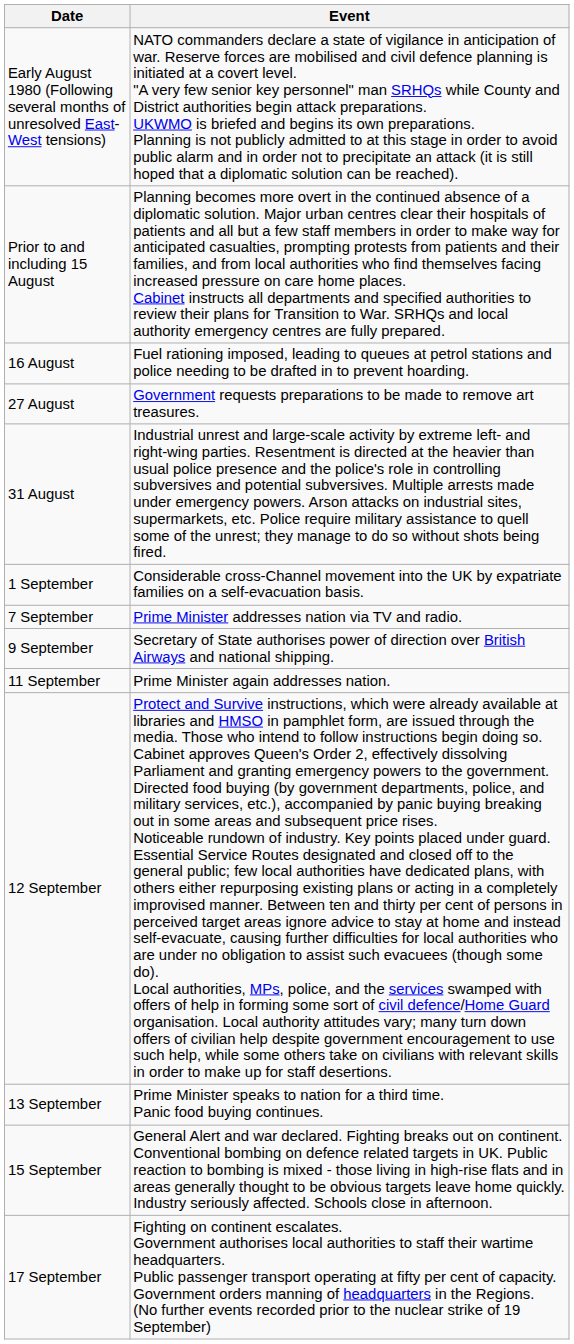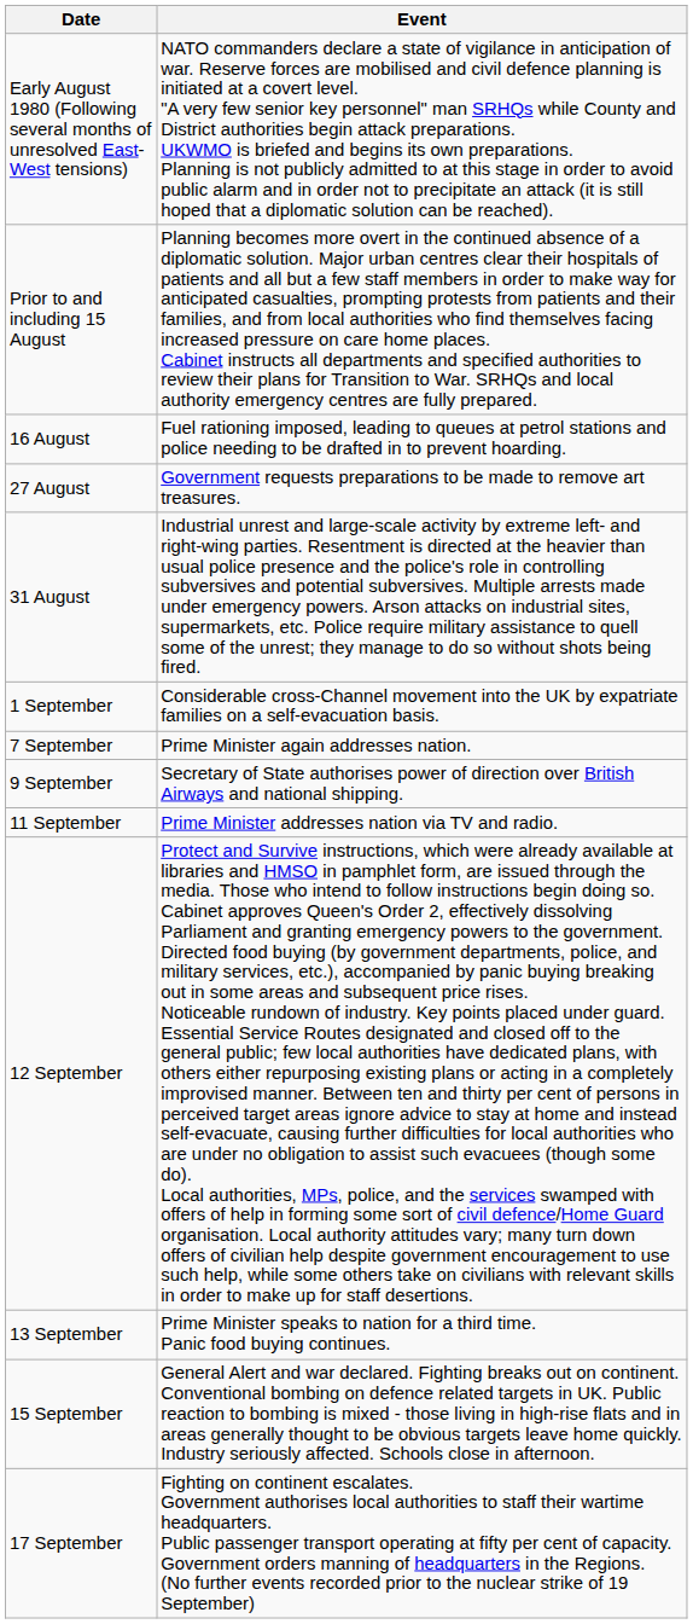 <table class="wikitable">
 <tr>
 <th>Date</th>
 <th>Event</th>
 </tr>
 <tr>
 <td>Early August 1980 (Following several months of unresolved <a href='#'>East</a>-<a href='#'>West</a> tensions)</td>
 <td>NATO commanders declare a state of vigilance in anticipation of war. Reserve forces are mobilised and civil defence planning is initiated at a covert level.<br>"A very few senior key personnel" man <a href='#'>SRHQs</a> while County and District authorities begin attack preparations.<br><a href='#'>UKWMO</a> is briefed and begins its own preparations.<br>Planning is not publicly admitted to at this stage in order to avoid public alarm and in order not to precipitate an attack (it is still hoped that a diplomatic solution can be reached).</td>
 </tr>
 <tr>
 <td>Prior to and including 15 August</td>
 <td>Planning becomes more overt in the continued absence of a diplomatic solution. Major urban centres clear their hospitals of patients and all but a few staff members in order to make way for anticipated casualties, prompting protests from patients and their families, and from local authorities who find themselves facing increased pressure on care home places.<br><a href='#'>Cabinet</a> instructs all departments and specified authorities to review their plans for Transition to War. SRHQs and local authority emergency centres are fully prepared.</td>
 </tr>
 <tr>
 <td>16 August</td>
 <td>Fuel rationing imposed, leading to queues at petrol stations and police needing to be drafted in to prevent hoarding.</td>
 </tr>
 <tr>
 <td>27 August</td>
 <td><a href='#'>Government</a> requests preparations to be made to remove art treasures.</td>
 </tr>
 <tr>
 <td>31 August</td>
 <td>Industrial unrest and large-scale activity by extreme left- and right-wing parties. Resentment is directed at the heavier than usual police presence and the police's role in controlling subversives and potential subversives. Multiple arrests made under emergency powers. Arson attacks on industrial sites, supermarkets, etc. Police require military assistance to quell some of the unrest; they manage to do so without shots being fired.</td>
 </tr>
 <tr>
 <td>1 September</td>
 <td>Considerable cross-Channel movement into the UK by expatriate families on a self-evacuation basis.</td>
 </tr>
 <tr>
 <td>7 September</td>
-<td><a href='#'>Prime Minister</a> addresses nation via TV and radio.</td>
+<td>Prime Minister again addresses nation.</td>
 </tr>
 <tr>
 <td>9 September</td>
 <td>Secretary of State authorises power of direction over <a href='#'>British Airways</a> and national shipping.</td>
 </tr>
 <tr>
 <td>11 September</td>
-<td>Prime Minister again addresses nation.</td>
+<td><a href='#'>Prime Minister</a> addresses nation via TV and radio.</td>
 </tr>
 <tr>
 <td>12 September</td>
 <td><a href='#'>Protect and Survive</a> instructions, which were already available at libraries and <a href='#'>HMSO</a> in pamphlet form, are issued through the media. Those who intend to follow instructions begin doing so.<br>Cabinet approves Queen's Order 2, effectively dissolving Parliament and granting emergency powers to the government.<br>Directed food buying (by government departments, police, and military services, etc.), accompanied by panic buying breaking out in some areas and subsequent price rises.<br>Noticeable rundown of industry. Key points placed under guard. Essential Service Routes designated and closed off to the general public; few local authorities have dedicated plans, with others either repurposing existing plans or acting in a completely improvised manner. Between ten and thirty per cent of persons in perceived target areas ignore advice to stay at home and instead self-evacuate, causing further difficulties for local authorities who are under no obligation to assist such evacuees (though some do).<br>Local authorities, <a href='#'>MPs</a>, police, and the <a href='#'>services</a> swamped with offers of help in forming some sort of <a href='#'>civil defence</a>/<a href='#'>Home Guard</a> organisation. Local authority attitudes vary; many turn down offers of civilian help despite government encouragement to use such help, while some others take on civilians with relevant skills in order to make up for staff desertions.</td>
 </tr>
 <tr>
 <td>13 September</td>
 <td>Prime Minister speaks to nation for a third time.<br>Panic food buying continues.</td>
 </tr>
 <tr>
 <td>15 September</td>
 <td>General Alert and war declared. Fighting breaks out on continent. Conventional bombing on defence related targets in UK. Public reaction to bombing is mixed - those living in high-rise flats and in areas generally thought to be obvious targets leave home quickly.<br>Industry seriously affected. Schools close in afternoon.</td>
 </tr>
 <tr>
 <td>17 September</td>
 <td>Fighting on continent escalates.<br>Government authorises local authorities to staff their wartime headquarters.<br>Public passenger transport operating at fifty per cent of capacity.<br>Government orders manning of <a href='#'>headquarters</a> in the Regions.<br>(No further events recorded prior to the nuclear strike of 19 September)</td>
 </tr>
 </table>
